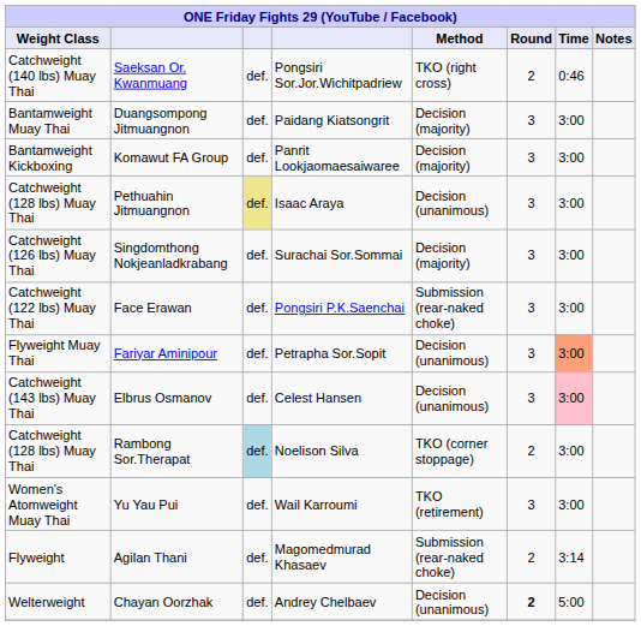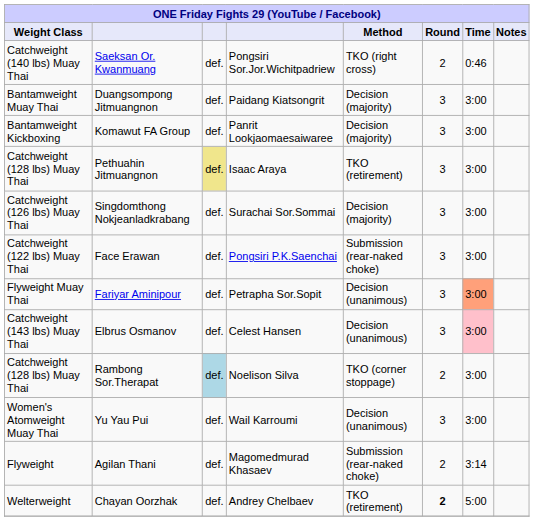 <table class="wikitable" style="font-size: 80%;">
 <tr>
 <th colspan="8" style="background-color: #ccf; color: #000080; text-align: center;"><strong>ONE Friday Fights 29 (YouTube / Facebook)</strong></th>
 </tr>
 <tr>
 <th colspan="1" style="background-color: #E6E8FA; color: #000000; text-align: center;">Weight Class</th>
 <th colspan="1" style="background-color: #E6E8FA; color: #000000; text-align: center;"></th>
 <th colspan="1" style="background-color: #E6E8FA; color: #000000; text-align: center;"></th>
 <th colspan="1" style="background-color: #E6E8FA; color: #000000; text-align: center;"></th>
 <th colspan="1" style="background-color: #E6E8FA; color: #000000; text-align: center;">Method</th>
 <th colspan="1" style="background-color: #E6E8FA; color: #000000; text-align: center;">Round</th>
 <th colspan="1" style="background-color: #E6E8FA; color: #000000; text-align: center;">Time</th>
 <th colspan="1" style="background-color: #E6E8FA; color: #000000; text-align: center;">Notes</th>
 </tr>
 <tr>
 <td>Catchweight (140 lbs) Muay Thai</td>
 <td> <a href='#'>Saeksan Or. Kwanmuang</a></td>
 <td>def.</td>
 <td> Pongsiri Sor.Jor.Wichitpadriew</td>
 <td>TKO (right cross)</td>
 <td align=center>2</td>
 <td>0:46</td>
 <td></td>
 </tr>
 <tr>
 <td>Bantamweight Muay Thai</td>
 <td> Duangsompong Jitmuangnon</td>
 <td>def.</td>
 <td> Paidang Kiatsongrit</td>
 <td>Decision (majority)</td>
 <td align=center>3</td>
 <td>3:00</td>
 <td></td>
 </tr>
 <tr>
 <td>Bantamweight Kickboxing</td>
 <td> Komawut FA Group</td>
 <td>def.</td>
 <td> Panrit Lookjaomaesaiwaree</td>
 <td>Decision (majority)</td>
 <td align=center>3</td>
 <td>3:00</td>
 <td></td>
 </tr>
 <tr>
 <td>Catchweight (128 lbs) Muay Thai</td>
 <td> Pethuahin Jitmuangnon</td>
 <td style="background: khaki;">def.</td>
 <td> Isaac Araya</td>
-<td>Decision (unanimous)</td>
+<td>TKO (retirement)</td>
 <td align=center>3</td>
 <td>3:00</td>
 <td></td>
 </tr>
 <tr>
 <td>Catchweight (126 lbs) Muay Thai</td>
 <td> Singdomthong Nokjeanladkrabang</td>
 <td>def.</td>
 <td> Surachai Sor.Sommai</td>
 <td>Decision (majority)</td>
 <td align=center>3</td>
 <td>3:00</td>
 <td></td>
 </tr>
 <tr>
 <td>Catchweight (122 lbs) Muay Thai</td>
 <td> Face Erawan</td>
 <td>def.</td>
 <td> <a href='#'>Pongsiri P.K.Saenchai</a></td>
 <td>Submission (rear-naked choke)</td>
 <td align=center>3</td>
 <td>3:00</td>
 <td></td>
 </tr>
 <tr>
 <td>Flyweight Muay Thai</td>
 <td> <a href='#'>Fariyar Aminipour</a></td>
 <td>def.</td>
 <td> Petrapha Sor.Sopit</td>
 <td>Decision (unanimous)</td>
 <td align=center>3</td>
 <td style="background: lightsalmon;">3:00</td>
 <td></td>
 </tr>
 <tr>
 <td>Catchweight (143 lbs) Muay Thai</td>
 <td> Elbrus Osmanov</td>
 <td>def.</td>
 <td> Celest Hansen</td>
 <td>Decision (unanimous)</td>
 <td align=center>3</td>
 <td style="background: pink;">3:00</td>
 <td></td>
 </tr>
 <tr>
 <td>Catchweight (128 lbs) Muay Thai</td>
 <td> Rambong Sor.Therapat</td>
 <td style="background: lightblue;">def.</td>
 <td> Noelison Silva</td>
 <td>TKO (corner stoppage)</td>
 <td align=center>2</td>
 <td>3:00</td>
 <td></td>
 </tr>
 <tr>
 <td>Women's Atomweight Muay Thai</td>
 <td> Yu Yau Pui</td>
 <td>def.</td>
 <td> Wail Karroumi</td>
-<td>TKO (retirement)</td>
+<td>Decision (unanimous)</td>
 <td align=center>3</td>
 <td>3:00</td>
 <td></td>
 </tr>
 <tr>
 <td>Flyweight</td>
 <td> Agilan Thani</td>
 <td>def.</td>
 <td> Magomedmurad Khasaev</td>
 <td>Submission (rear-naked choke)</td>
 <td align=center>2</td>
 <td>3:14</td>
 <td></td>
 </tr>
 <tr>
 <td>Welterweight</td>
 <td> Chayan Oorzhak</td>
 <td>def.</td>
 <td> Andrey Chelbaev</td>
-<td>Decision (unanimous)</td>
+<td>TKO (retirement)</td>
 <td align=center><strong>2</strong></td>
 <td>5:00</td>
 <td></td>
 </tr>
 <tr>
 </tr>
 </table>
